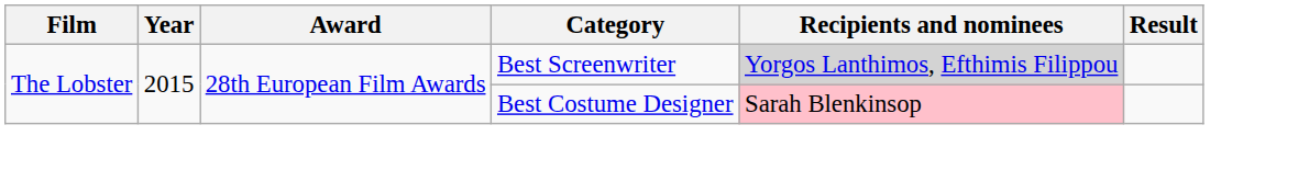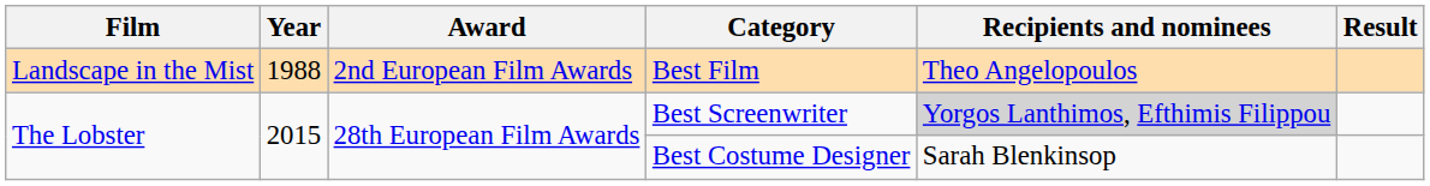 <table class="wikitable">
 <tr>
 <th>Film</th>
 <th>Year</th>
 <th>Award</th>
 <th>Category</th>
 <th>Recipients and nominees</th>
 <th>Result</th>
+</tr>
+<tr style="background:#FFDEAD;">
+<td><a href='#'>Landscape in the Mist</a></td>
+<td>1988</td>
+<td><a href='#'>2nd European Film Awards</a></td>
+<td><a href='#'>Best Film</a></td>
+<td><a href='#'>Theo Angelopoulos</a></td>
+<td></td>
 </tr>
 <tr>
 <td rowspan="2"><a href='#'>The Lobster</a></td>
 <td rowspan="2">2015</td>
 <td rowspan="2"><a href='#'>28th European Film Awards</a></td>
 <td><a href='#'>Best Screenwriter</a></td>
 <td style="background: lightgrey;"><a href='#'>Yorgos Lanthimos</a>, <a href='#'>Efthimis Filippou</a></td>
 <td></td>
 </tr>
 <tr>
 <td><a href='#'>Best Costume Designer</a></td>
-<td style="background: pink;">Sarah Blenkinsop</td>
+<td>Sarah Blenkinsop</td>
 <td></td>
 </tr>
 </table>
